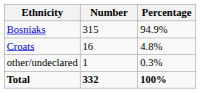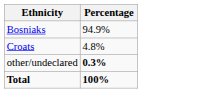 <table class="wikitable">
 <tr>
 <th width="100px">Ethnicity</th>
-<th width="80px">Number</th>
 <th width="80px">Percentage</th>
 </tr>
 <tr>
 <td><a href='#'>Bosniaks</a></td>
-<td>315</td>
 <td>94.9%</td>
 </tr>
 <tr>
 <td><a href='#'>Croats</a></td>
-<td>16</td>
 <td>4.8%</td>
 </tr>
 <tr>
 <td>other/undeclared</td>
-<td>1</td>
-<td>0.3%</td>
+<td><strong>0.3%</strong></td>
 </tr>
 <tr>
 <td><strong>Total</strong></td>
-<td><strong>332</strong></td>
 <td><strong>100%</strong></td>
 </tr>
 </table>
